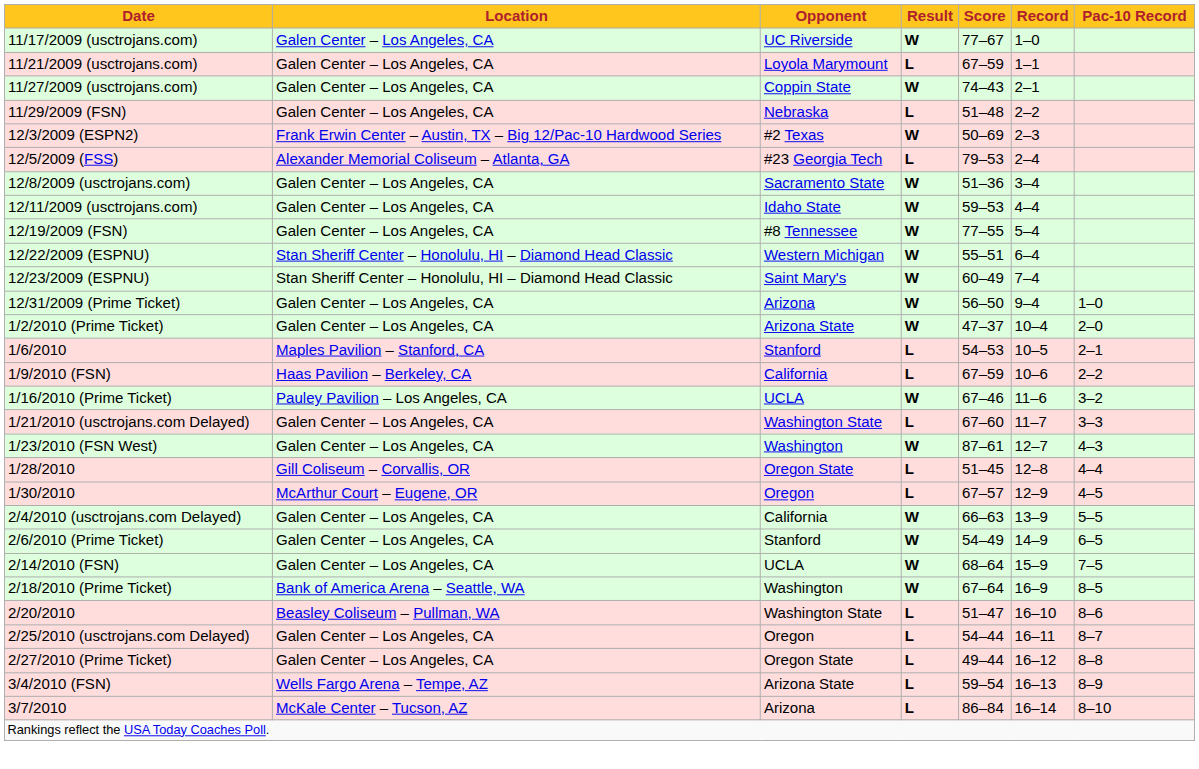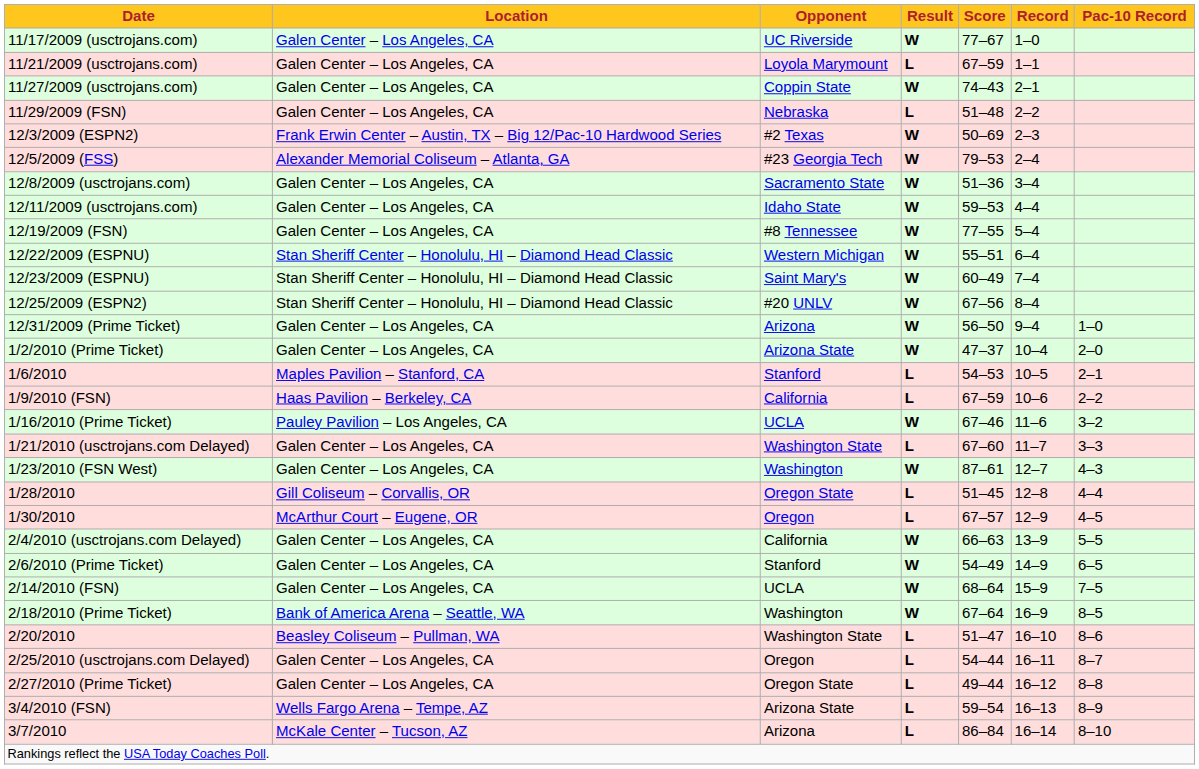 <table class="wikitable" width="80%">
 <tr align="center"  style=" background:#FFC61E;color:#AF1E2D;">
 <td><strong>Date</strong></td>
 <td><strong>Location</strong></td>
 <td><strong>Opponent</strong></td>
 <td><strong>Result</strong></td>
 <td><strong>Score</strong></td>
 <td><strong>Record</strong></td>
 <td><strong>Pac-10 Record</strong></td>
 </tr>
 <tr style="background:#ddffdd; ">
 <td>11/17/2009 (usctrojans.com)</td>
 <td><a href='#'>Galen Center</a> – <a href='#'>Los Angeles, CA</a></td>
 <td><a href='#'>UC Riverside</a></td>
 <td><strong>W</strong></td>
 <td>77–67</td>
 <td>1–0</td>
 <td></td>
 </tr>
 <tr style="background:#ffdddd; ">
 <td>11/21/2009 (usctrojans.com)</td>
 <td>Galen Center – Los Angeles, CA</td>
 <td><a href='#'>Loyola Marymount</a></td>
 <td><strong>L</strong></td>
 <td>67–59</td>
 <td>1–1</td>
 <td></td>
 </tr>
 <tr style="background:#ddffdd; ">
 <td>11/27/2009 (usctrojans.com)</td>
 <td>Galen Center – Los Angeles, CA</td>
 <td><a href='#'>Coppin State</a></td>
 <td><strong>W</strong></td>
 <td>74–43</td>
 <td>2–1</td>
 <td></td>
 </tr>
 <tr style="background:#ffdddd; ">
 <td>11/29/2009 (FSN)</td>
 <td>Galen Center – Los Angeles, CA</td>
 <td><a href='#'>Nebraska</a></td>
 <td><strong>L</strong></td>
 <td>51–48</td>
 <td>2–2</td>
 <td></td>
 </tr>
 <tr style="background:#ffdddd; ">
 <td>12/3/2009 (ESPN2)</td>
 <td><a href='#'>Frank Erwin Center</a> – <a href='#'>Austin, TX</a> – <a href='#'>Big 12/Pac-10 Hardwood Series</a></td>
 <td>#2 <a href='#'>Texas</a></td>
 <td><strong>W</strong></td>
 <td>50–69</td>
 <td>2–3</td>
 <td></td>
 </tr>
 <tr style="background:#ffdddd; ">
 <td>12/5/2009 (<a href='#'>FSS</a>)</td>
 <td><a href='#'>Alexander Memorial Coliseum</a> – <a href='#'>Atlanta, GA</a></td>
 <td>#23 <a href='#'>Georgia Tech</a></td>
-<td><strong>L</strong></td>
+<td><strong>W</strong></td>
 <td>79–53</td>
 <td>2–4</td>
 <td></td>
 </tr>
 <tr style="background:#ddffdd; ">
 <td>12/8/2009 (usctrojans.com)</td>
 <td>Galen Center – Los Angeles, CA</td>
 <td><a href='#'>Sacramento State</a></td>
 <td><strong>W</strong></td>
 <td>51–36</td>
 <td>3–4</td>
 <td></td>
 </tr>
 <tr style="background:#ddffdd; ">
 <td>12/11/2009 (usctrojans.com)</td>
 <td>Galen Center – Los Angeles, CA</td>
 <td><a href='#'>Idaho State</a></td>
 <td><strong>W</strong></td>
 <td>59–53</td>
 <td>4–4</td>
 <td></td>
 </tr>
 <tr style="background:#ddffdd; ">
 <td>12/19/2009 (FSN)</td>
 <td>Galen Center – Los Angeles, CA</td>
 <td>#8 <a href='#'>Tennessee</a></td>
 <td><strong>W</strong></td>
 <td>77–55</td>
 <td>5–4</td>
 <td></td>
 </tr>
 <tr style="background:#ddffdd; ">
 <td>12/22/2009 (ESPNU)</td>
 <td><a href='#'>Stan Sheriff Center</a> – <a href='#'>Honolulu, HI</a> – <a href='#'>Diamond Head Classic</a></td>
 <td><a href='#'>Western Michigan</a></td>
 <td><strong>W</strong></td>
 <td>55–51</td>
 <td>6–4</td>
 <td></td>
 </tr>
 <tr style="background:#ddffdd; ">
 <td>12/23/2009 (ESPNU)</td>
 <td>Stan Sheriff Center – Honolulu, HI – Diamond Head Classic</td>
 <td><a href='#'>Saint Mary's</a></td>
 <td><strong>W</strong></td>
 <td>60–49</td>
 <td>7–4</td>
+<td></td>
+</tr>
+<tr style="background:#ddffdd; ">
+<td>12/25/2009 (ESPN2)</td>
+<td>Stan Sheriff Center – Honolulu, HI – Diamond Head Classic</td>
+<td>#20 <a href='#'>UNLV</a></td>
+<td><strong>W</strong></td>
+<td>67–56</td>
+<td>8–4</td>
 <td></td>
 </tr>
 <tr style="background:#ddffdd; ">
 <td>12/31/2009 (Prime Ticket)</td>
 <td>Galen Center – Los Angeles, CA</td>
 <td><a href='#'>Arizona</a></td>
 <td><strong>W</strong></td>
 <td>56–50</td>
 <td>9–4</td>
 <td>1–0</td>
 </tr>
 <tr style="background:#ddffdd; ">
 <td>1/2/2010 (Prime Ticket)</td>
 <td>Galen Center – Los Angeles, CA</td>
 <td><a href='#'>Arizona State</a></td>
 <td><strong>W</strong></td>
 <td>47–37</td>
 <td>10–4</td>
 <td>2–0</td>
 </tr>
 <tr style="background:#ffdddd; ">
 <td>1/6/2010</td>
 <td><a href='#'>Maples Pavilion</a> – <a href='#'>Stanford, CA</a></td>
 <td><a href='#'>Stanford</a></td>
 <td><strong>L</strong></td>
 <td>54–53</td>
 <td>10–5</td>
 <td>2–1</td>
 </tr>
 <tr style="background:#ffdddd; ">
 <td>1/9/2010 (FSN)</td>
 <td><a href='#'>Haas Pavilion</a> – <a href='#'>Berkeley, CA</a></td>
 <td><a href='#'>California</a></td>
 <td><strong>L</strong></td>
 <td>67–59</td>
 <td>10–6</td>
 <td>2–2</td>
 </tr>
 <tr style="background:#ddffdd; ">
 <td>1/16/2010 (Prime Ticket)</td>
 <td><a href='#'>Pauley Pavilion</a> – Los Angeles, CA</td>
 <td><a href='#'>UCLA</a></td>
 <td><strong>W</strong></td>
 <td>67–46</td>
 <td>11–6</td>
 <td>3–2</td>
 </tr>
 <tr style="background:#ffdddd; ">
 <td>1/21/2010 (usctrojans.com Delayed)</td>
 <td>Galen Center – Los Angeles, CA</td>
 <td><a href='#'>Washington State</a></td>
 <td><strong>L</strong></td>
 <td>67–60</td>
 <td>11–7</td>
 <td>3–3</td>
 </tr>
 <tr style="background:#ddffdd; ">
 <td>1/23/2010 (FSN West)</td>
 <td>Galen Center – Los Angeles, CA</td>
 <td><a href='#'>Washington</a></td>
 <td><strong>W</strong></td>
 <td>87–61</td>
 <td>12–7</td>
 <td>4–3</td>
 </tr>
 <tr style="background:#ffdddd; ">
 <td>1/28/2010</td>
 <td><a href='#'>Gill Coliseum</a> – <a href='#'>Corvallis, OR</a></td>
 <td><a href='#'>Oregon State</a></td>
 <td><strong>L</strong></td>
 <td>51–45</td>
 <td>12–8</td>
 <td>4–4</td>
 </tr>
 <tr style="background:#ffdddd; ">
 <td>1/30/2010</td>
 <td><a href='#'>McArthur Court</a> – <a href='#'>Eugene, OR</a></td>
 <td><a href='#'>Oregon</a></td>
 <td><strong>L</strong></td>
 <td>67–57</td>
 <td>12–9</td>
 <td>4–5</td>
 </tr>
 <tr style="background:#ddffdd; ">
 <td>2/4/2010 (usctrojans.com Delayed)</td>
 <td>Galen Center – Los Angeles, CA</td>
 <td>California</td>
 <td><strong>W</strong></td>
 <td>66–63</td>
 <td>13–9</td>
 <td>5–5</td>
 </tr>
 <tr style="background:#ddffdd; ">
 <td>2/6/2010 (Prime Ticket)</td>
 <td>Galen Center – Los Angeles, CA</td>
 <td>Stanford</td>
 <td><strong>W</strong></td>
 <td>54–49</td>
 <td>14–9</td>
 <td>6–5</td>
 </tr>
 <tr style="background:#ddffdd; ">
 <td>2/14/2010 (FSN)</td>
 <td>Galen Center – Los Angeles, CA</td>
 <td>UCLA</td>
 <td><strong>W</strong></td>
 <td>68–64</td>
 <td>15–9</td>
 <td>7–5</td>
 </tr>
 <tr style="background:#ddffdd; ">
 <td>2/18/2010 (Prime Ticket)</td>
 <td><a href='#'>Bank of America Arena</a> – <a href='#'>Seattle, WA</a></td>
 <td>Washington</td>
 <td><strong>W</strong></td>
 <td>67–64</td>
 <td>16–9</td>
 <td>8–5</td>
 </tr>
 <tr style="background:#ffdddd; ">
 <td>2/20/2010</td>
 <td><a href='#'>Beasley Coliseum</a> – <a href='#'>Pullman, WA</a></td>
 <td>Washington State</td>
 <td><strong>L</strong></td>
 <td>51–47</td>
 <td>16–10</td>
 <td>8–6</td>
 </tr>
 <tr style="background:#ffdddd; ">
 <td>2/25/2010 (usctrojans.com Delayed)</td>
 <td>Galen Center – Los Angeles, CA</td>
 <td>Oregon</td>
 <td><strong>L</strong></td>
 <td>54–44</td>
 <td>16–11</td>
 <td>8–7</td>
 </tr>
 <tr style="background:#ffdddd; ">
 <td>2/27/2010 (Prime Ticket)</td>
 <td>Galen Center – Los Angeles, CA</td>
 <td>Oregon State</td>
 <td><strong>L</strong></td>
 <td>49–44</td>
 <td>16–12</td>
 <td>8–8</td>
 </tr>
 <tr style="background:#ffdddd; ">
 <td>3/4/2010 (FSN)</td>
 <td><a href='#'>Wells Fargo Arena</a> – <a href='#'>Tempe, AZ</a></td>
 <td>Arizona State</td>
 <td><strong>L</strong></td>
 <td>59–54</td>
 <td>16–13</td>
 <td>8–9</td>
 </tr>
 <tr style="background:#ffdddd; ">
 <td>3/7/2010</td>
 <td><a href='#'>McKale Center</a> – <a href='#'>Tucson, AZ</a></td>
 <td>Arizona</td>
 <td><strong>L</strong></td>
 <td>86–84</td>
 <td>16–14</td>
 <td>8–10</td>
 </tr>
 <tr>
 <td colspan=7 style="font-size:85%">Rankings reflect the <a href='#'>USA Today Coaches Poll</a>.</td>
 </tr>
 </table>
